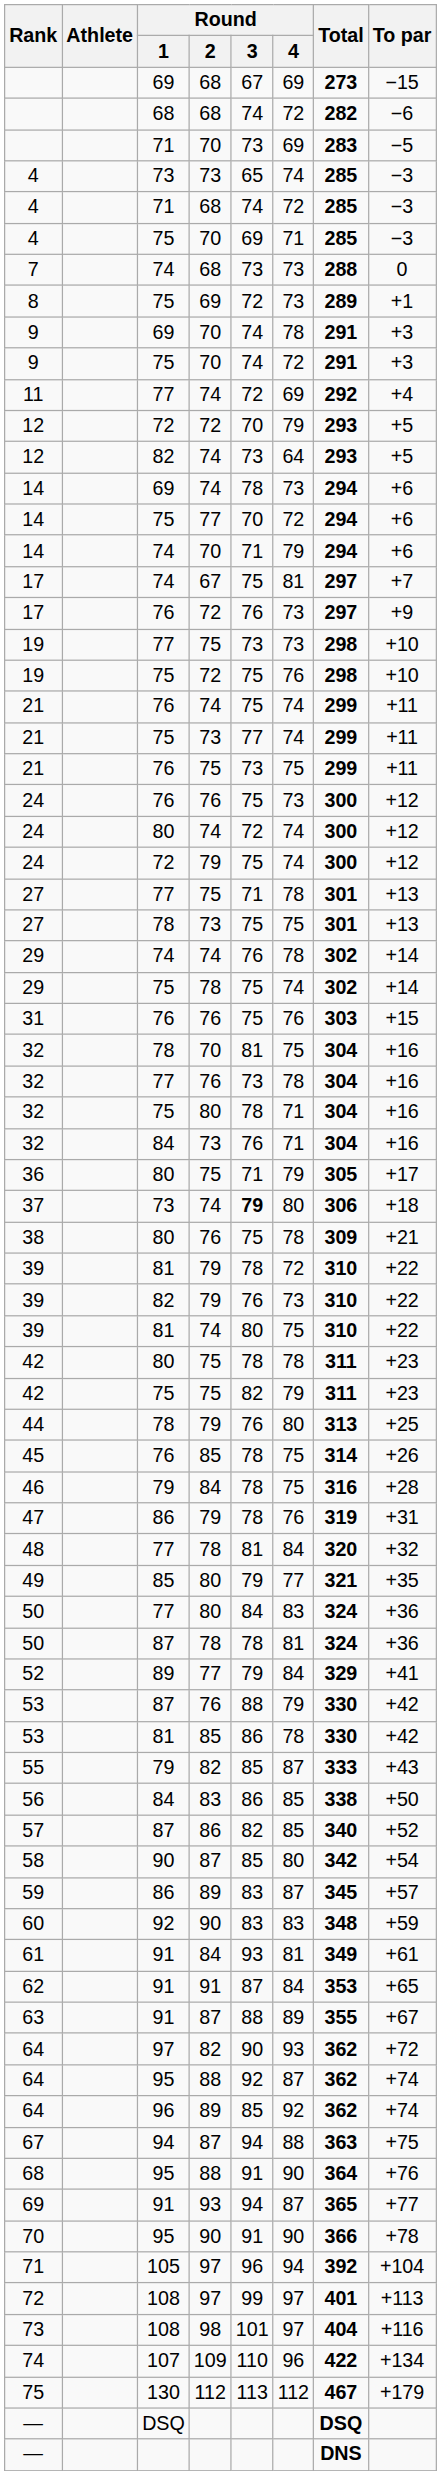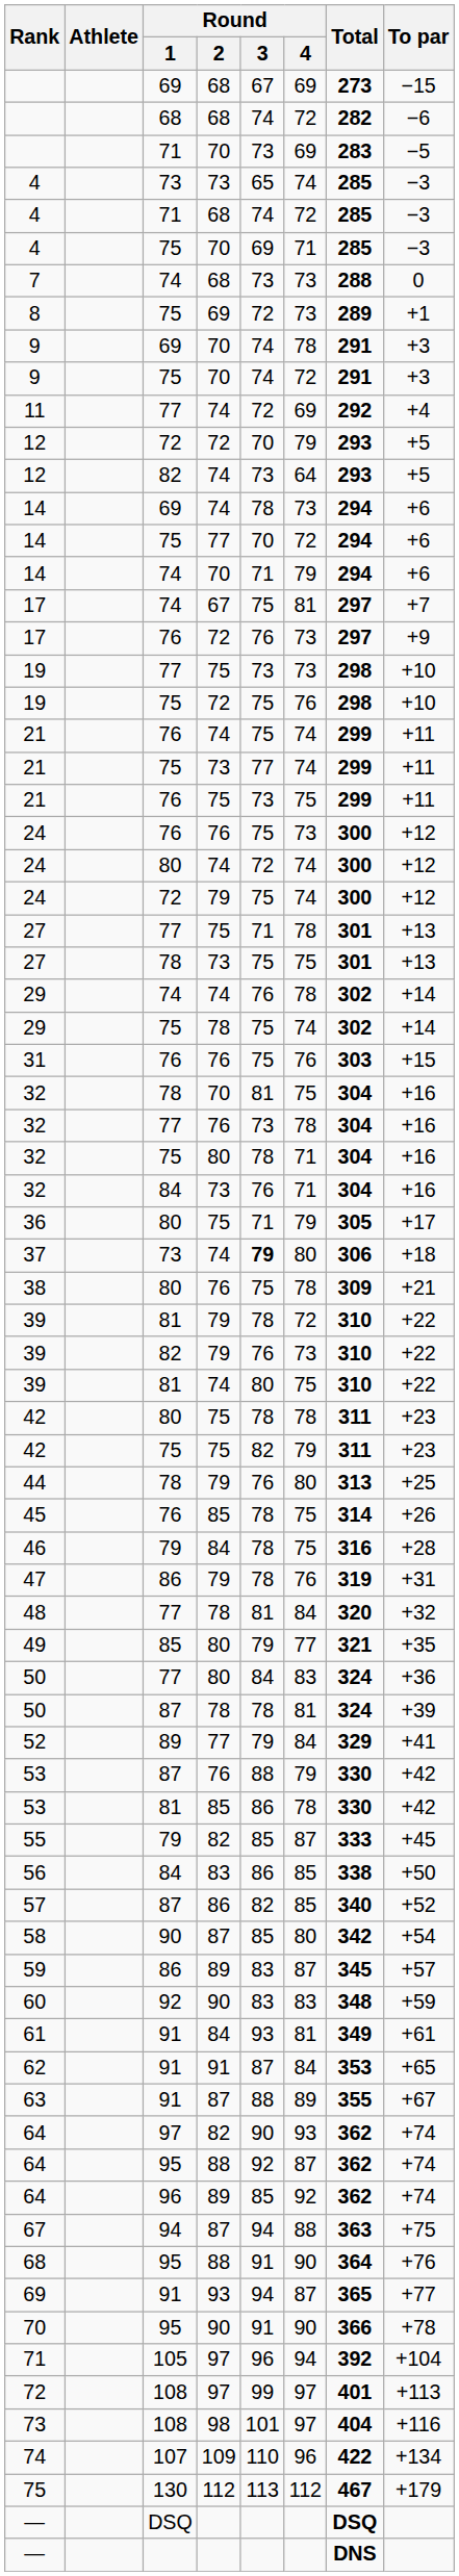 <table class=wikitable style="text-align:center">
 <tr>
 <th rowspan="2">Rank</th>
 <th rowspan="2">Athlete</th>
 <th colspan="4">Round</th>
 <th rowspan="2">Total</th>
 <th rowspan="2">To par</th>
 </tr>
 <tr>
 <th>1</th>
 <th>2</th>
 <th>3</th>
 <th>4</th>
 </tr>
 <tr>
 <td></td>
 <td align=left></td>
 <td>69</td>
 <td>68</td>
 <td>67</td>
 <td>69</td>
 <td><strong>273</strong></td>
 <td>−15</td>
 </tr>
 <tr>
 <td></td>
 <td align=left></td>
 <td>68</td>
 <td>68</td>
 <td>74</td>
 <td>72</td>
 <td><strong>282</strong></td>
 <td>−6</td>
 </tr>
 <tr>
 <td></td>
 <td align=left></td>
 <td>71</td>
 <td>70</td>
 <td>73</td>
 <td>69</td>
 <td><strong>283</strong></td>
 <td>−5</td>
 </tr>
 <tr>
 <td>4</td>
 <td align=left></td>
 <td>73</td>
 <td>73</td>
 <td>65</td>
 <td>74</td>
 <td><strong>285</strong></td>
 <td>−3</td>
 </tr>
 <tr>
 <td>4</td>
 <td align=left></td>
 <td>71</td>
 <td>68</td>
 <td>74</td>
 <td>72</td>
 <td><strong>285</strong></td>
 <td>−3</td>
 </tr>
 <tr>
 <td>4</td>
 <td align=left></td>
 <td>75</td>
 <td>70</td>
 <td>69</td>
 <td>71</td>
 <td><strong>285</strong></td>
 <td>−3</td>
 </tr>
 <tr>
 <td>7</td>
 <td align=left></td>
 <td>74</td>
 <td>68</td>
 <td>73</td>
 <td>73</td>
 <td><strong>288</strong></td>
 <td>0</td>
 </tr>
 <tr>
 <td>8</td>
 <td align=left></td>
 <td>75</td>
 <td>69</td>
 <td>72</td>
 <td>73</td>
 <td><strong>289</strong></td>
 <td>+1</td>
 </tr>
 <tr>
 <td>9</td>
 <td align=left></td>
 <td>69</td>
 <td>70</td>
 <td>74</td>
 <td>78</td>
 <td><strong>291</strong></td>
 <td>+3</td>
 </tr>
 <tr>
 <td>9</td>
 <td align=left></td>
 <td>75</td>
 <td>70</td>
 <td>74</td>
 <td>72</td>
 <td><strong>291</strong></td>
 <td>+3</td>
 </tr>
 <tr>
 <td>11</td>
 <td align=left></td>
 <td>77</td>
 <td>74</td>
 <td>72</td>
 <td>69</td>
 <td><strong>292</strong></td>
 <td>+4</td>
 </tr>
 <tr>
 <td>12</td>
 <td align=left></td>
 <td>72</td>
 <td>72</td>
 <td>70</td>
 <td>79</td>
 <td><strong>293</strong></td>
 <td>+5</td>
 </tr>
 <tr>
 <td>12</td>
 <td align=left></td>
 <td>82</td>
 <td>74</td>
 <td>73</td>
 <td>64</td>
 <td><strong>293</strong></td>
 <td>+5</td>
 </tr>
 <tr>
 <td>14</td>
 <td align=left></td>
 <td>69</td>
 <td>74</td>
 <td>78</td>
 <td>73</td>
 <td><strong>294</strong></td>
 <td>+6</td>
 </tr>
 <tr>
 <td>14</td>
 <td align=left></td>
 <td>75</td>
 <td>77</td>
 <td>70</td>
 <td>72</td>
 <td><strong>294</strong></td>
 <td>+6</td>
 </tr>
 <tr>
 <td>14</td>
 <td align=left></td>
 <td>74</td>
 <td>70</td>
 <td>71</td>
 <td>79</td>
 <td><strong>294</strong></td>
 <td>+6</td>
 </tr>
 <tr>
 <td>17</td>
 <td align=left></td>
 <td>74</td>
 <td>67</td>
 <td>75</td>
 <td>81</td>
 <td><strong>297</strong></td>
 <td>+7</td>
 </tr>
 <tr>
 <td>17</td>
 <td align=left></td>
 <td>76</td>
 <td>72</td>
 <td>76</td>
 <td>73</td>
 <td><strong>297</strong></td>
 <td>+9</td>
 </tr>
 <tr>
 <td>19</td>
 <td align=left></td>
 <td>77</td>
 <td>75</td>
 <td>73</td>
 <td>73</td>
 <td><strong>298</strong></td>
 <td>+10</td>
 </tr>
 <tr>
 <td>19</td>
 <td align=left></td>
 <td>75</td>
 <td>72</td>
 <td>75</td>
 <td>76</td>
 <td><strong>298</strong></td>
 <td>+10</td>
 </tr>
 <tr>
 <td>21</td>
 <td align=left></td>
 <td>76</td>
 <td>74</td>
 <td>75</td>
 <td>74</td>
 <td><strong>299</strong></td>
 <td>+11</td>
 </tr>
 <tr>
 <td>21</td>
 <td align=left></td>
 <td>75</td>
 <td>73</td>
 <td>77</td>
 <td>74</td>
 <td><strong>299</strong></td>
 <td>+11</td>
 </tr>
 <tr>
 <td>21</td>
 <td align=left></td>
 <td>76</td>
 <td>75</td>
 <td>73</td>
 <td>75</td>
 <td><strong>299</strong></td>
 <td>+11</td>
 </tr>
 <tr>
 <td>24</td>
 <td align=left></td>
 <td>76</td>
 <td>76</td>
 <td>75</td>
 <td>73</td>
 <td><strong>300</strong></td>
 <td>+12</td>
 </tr>
 <tr>
 <td>24</td>
 <td align=left></td>
 <td>80</td>
 <td>74</td>
 <td>72</td>
 <td>74</td>
 <td><strong>300</strong></td>
 <td>+12</td>
 </tr>
 <tr>
 <td>24</td>
 <td align=left></td>
 <td>72</td>
 <td>79</td>
 <td>75</td>
 <td>74</td>
 <td><strong>300</strong></td>
 <td>+12</td>
 </tr>
 <tr>
 <td>27</td>
 <td align=left></td>
 <td>77</td>
 <td>75</td>
 <td>71</td>
 <td>78</td>
 <td><strong>301</strong></td>
 <td>+13</td>
 </tr>
 <tr>
 <td>27</td>
 <td align=left></td>
 <td>78</td>
 <td>73</td>
 <td>75</td>
 <td>75</td>
 <td><strong>301</strong></td>
 <td>+13</td>
 </tr>
 <tr>
 <td>29</td>
 <td align=left></td>
 <td>74</td>
 <td>74</td>
 <td>76</td>
 <td>78</td>
 <td><strong>302</strong></td>
 <td>+14</td>
 </tr>
 <tr>
 <td>29</td>
 <td align=left></td>
 <td>75</td>
 <td>78</td>
 <td>75</td>
 <td>74</td>
 <td><strong>302</strong></td>
 <td>+14</td>
 </tr>
 <tr>
 <td>31</td>
 <td align=left></td>
 <td>76</td>
 <td>76</td>
 <td>75</td>
 <td>76</td>
 <td><strong>303</strong></td>
 <td>+15</td>
 </tr>
 <tr>
 <td>32</td>
 <td align=left></td>
 <td>78</td>
 <td>70</td>
 <td>81</td>
 <td>75</td>
 <td><strong>304</strong></td>
 <td>+16</td>
 </tr>
 <tr>
 <td>32</td>
 <td align=left></td>
 <td>77</td>
 <td>76</td>
 <td>73</td>
 <td>78</td>
 <td><strong>304</strong></td>
 <td>+16</td>
 </tr>
 <tr>
 <td>32</td>
 <td align=left></td>
 <td>75</td>
 <td>80</td>
 <td>78</td>
 <td>71</td>
 <td><strong>304</strong></td>
 <td>+16</td>
 </tr>
 <tr>
 <td>32</td>
 <td align=left></td>
 <td>84</td>
 <td>73</td>
 <td>76</td>
 <td>71</td>
 <td><strong>304</strong></td>
 <td>+16</td>
 </tr>
 <tr>
 <td>36</td>
 <td align=left></td>
 <td>80</td>
 <td>75</td>
 <td>71</td>
 <td>79</td>
 <td><strong>305</strong></td>
 <td>+17</td>
 </tr>
 <tr>
 <td>37</td>
 <td align=left></td>
 <td>73</td>
 <td>74</td>
 <td><strong>79</strong></td>
 <td>80</td>
 <td><strong>306</strong></td>
 <td>+18</td>
 </tr>
 <tr>
 <td>38</td>
 <td align=left></td>
 <td>80</td>
 <td>76</td>
 <td>75</td>
 <td>78</td>
 <td><strong>309</strong></td>
 <td>+21</td>
 </tr>
 <tr>
 <td>39</td>
 <td align=left></td>
 <td>81</td>
 <td>79</td>
 <td>78</td>
 <td>72</td>
 <td><strong>310</strong></td>
 <td>+22</td>
 </tr>
 <tr>
 <td>39</td>
 <td align=left></td>
 <td>82</td>
 <td>79</td>
 <td>76</td>
 <td>73</td>
 <td><strong>310</strong></td>
 <td>+22</td>
 </tr>
 <tr>
 <td>39</td>
 <td align=left></td>
 <td>81</td>
 <td>74</td>
 <td>80</td>
 <td>75</td>
 <td><strong>310</strong></td>
 <td>+22</td>
 </tr>
 <tr>
 <td>42</td>
 <td align=left></td>
 <td>80</td>
 <td>75</td>
 <td>78</td>
 <td>78</td>
 <td><strong>311</strong></td>
 <td>+23</td>
 </tr>
 <tr>
 <td>42</td>
 <td align=left></td>
 <td>75</td>
 <td>75</td>
 <td>82</td>
 <td>79</td>
 <td><strong>311</strong></td>
 <td>+23</td>
 </tr>
 <tr>
 <td>44</td>
 <td align=left></td>
 <td>78</td>
 <td>79</td>
 <td>76</td>
 <td>80</td>
 <td><strong>313</strong></td>
 <td>+25</td>
 </tr>
 <tr>
 <td>45</td>
 <td align=left></td>
 <td>76</td>
 <td>85</td>
 <td>78</td>
 <td>75</td>
 <td><strong>314</strong></td>
 <td>+26</td>
 </tr>
 <tr>
 <td>46</td>
 <td align=left></td>
 <td>79</td>
 <td>84</td>
 <td>78</td>
 <td>75</td>
 <td><strong>316</strong></td>
 <td>+28</td>
 </tr>
 <tr>
 <td>47</td>
 <td align=left></td>
 <td>86</td>
 <td>79</td>
 <td>78</td>
 <td>76</td>
 <td><strong>319</strong></td>
 <td>+31</td>
 </tr>
 <tr>
 <td>48</td>
 <td align=left></td>
 <td>77</td>
 <td>78</td>
 <td>81</td>
 <td>84</td>
 <td><strong>320</strong></td>
 <td>+32</td>
 </tr>
 <tr>
 <td>49</td>
 <td align=left></td>
 <td>85</td>
 <td>80</td>
 <td>79</td>
 <td>77</td>
 <td><strong>321</strong></td>
 <td>+35</td>
 </tr>
 <tr>
 <td>50</td>
 <td align=left></td>
 <td>77</td>
 <td>80</td>
 <td>84</td>
 <td>83</td>
 <td><strong>324</strong></td>
 <td>+36</td>
 </tr>
 <tr>
 <td>50</td>
 <td align=left></td>
 <td>87</td>
 <td>78</td>
 <td>78</td>
 <td>81</td>
 <td><strong>324</strong></td>
-<td>+36</td>
+<td>+39</td>
 </tr>
 <tr>
 <td>52</td>
 <td align=left></td>
 <td>89</td>
 <td>77</td>
 <td>79</td>
 <td>84</td>
 <td><strong>329</strong></td>
 <td>+41</td>
 </tr>
 <tr>
 <td>53</td>
 <td align=left></td>
 <td>87</td>
 <td>76</td>
 <td>88</td>
 <td>79</td>
 <td><strong>330</strong></td>
 <td>+42</td>
 </tr>
 <tr>
 <td>53</td>
 <td align=left></td>
 <td>81</td>
 <td>85</td>
 <td>86</td>
 <td>78</td>
 <td><strong>330</strong></td>
 <td>+42</td>
 </tr>
 <tr>
 <td>55</td>
 <td align=left></td>
 <td>79</td>
 <td>82</td>
 <td>85</td>
 <td>87</td>
 <td><strong>333</strong></td>
-<td>+43</td>
+<td>+45</td>
 </tr>
 <tr>
 <td>56</td>
 <td align=left></td>
 <td>84</td>
 <td>83</td>
 <td>86</td>
 <td>85</td>
 <td><strong>338</strong></td>
 <td>+50</td>
 </tr>
 <tr>
 <td>57</td>
 <td align=left></td>
 <td>87</td>
 <td>86</td>
 <td>82</td>
 <td>85</td>
 <td><strong>340</strong></td>
 <td>+52</td>
 </tr>
 <tr>
 <td>58</td>
 <td align=left></td>
 <td>90</td>
 <td>87</td>
 <td>85</td>
 <td>80</td>
 <td><strong>342</strong></td>
 <td>+54</td>
 </tr>
 <tr>
 <td>59</td>
 <td align=left></td>
 <td>86</td>
 <td>89</td>
 <td>83</td>
 <td>87</td>
 <td><strong>345</strong></td>
 <td>+57</td>
 </tr>
 <tr>
 <td>60</td>
 <td align=left></td>
 <td>92</td>
 <td>90</td>
 <td>83</td>
 <td>83</td>
 <td><strong>348</strong></td>
 <td>+59</td>
 </tr>
 <tr>
 <td>61</td>
 <td align=left></td>
 <td>91</td>
 <td>84</td>
 <td>93</td>
 <td>81</td>
 <td><strong>349</strong></td>
 <td>+61</td>
 </tr>
 <tr>
 <td>62</td>
 <td align=left></td>
 <td>91</td>
 <td>91</td>
 <td>87</td>
 <td>84</td>
 <td><strong>353</strong></td>
 <td>+65</td>
 </tr>
 <tr>
 <td>63</td>
 <td align=left></td>
 <td>91</td>
 <td>87</td>
 <td>88</td>
 <td>89</td>
 <td><strong>355</strong></td>
 <td>+67</td>
 </tr>
 <tr>
 <td>64</td>
 <td align=left></td>
 <td>97</td>
 <td>82</td>
 <td>90</td>
 <td>93</td>
 <td><strong>362</strong></td>
-<td>+72</td>
+<td>+74</td>
 </tr>
 <tr>
 <td>64</td>
 <td align=left></td>
 <td>95</td>
 <td>88</td>
 <td>92</td>
 <td>87</td>
 <td><strong>362</strong></td>
 <td>+74</td>
 </tr>
 <tr>
 <td>64</td>
 <td align=left></td>
 <td>96</td>
 <td>89</td>
 <td>85</td>
 <td>92</td>
 <td><strong>362</strong></td>
 <td>+74</td>
 </tr>
 <tr>
 <td>67</td>
 <td align=left></td>
 <td>94</td>
 <td>87</td>
 <td>94</td>
 <td>88</td>
 <td><strong>363</strong></td>
 <td>+75</td>
 </tr>
 <tr>
 <td>68</td>
 <td align=left></td>
 <td>95</td>
 <td>88</td>
 <td>91</td>
 <td>90</td>
 <td><strong>364</strong></td>
 <td>+76</td>
 </tr>
 <tr>
 <td>69</td>
 <td align=left></td>
 <td>91</td>
 <td>93</td>
 <td>94</td>
 <td>87</td>
 <td><strong>365</strong></td>
 <td>+77</td>
 </tr>
 <tr>
 <td>70</td>
 <td align=left></td>
 <td>95</td>
 <td>90</td>
 <td>91</td>
 <td>90</td>
 <td><strong>366</strong></td>
 <td>+78</td>
 </tr>
 <tr>
 <td>71</td>
 <td align=left></td>
 <td>105</td>
 <td>97</td>
 <td>96</td>
 <td>94</td>
 <td><strong>392</strong></td>
 <td>+104</td>
 </tr>
 <tr>
 <td>72</td>
 <td align=left></td>
 <td>108</td>
 <td>97</td>
 <td>99</td>
 <td>97</td>
 <td><strong>401</strong></td>
 <td>+113</td>
 </tr>
 <tr>
 <td>73</td>
 <td align=left></td>
 <td>108</td>
 <td>98</td>
 <td>101</td>
 <td>97</td>
 <td><strong>404</strong></td>
 <td>+116</td>
 </tr>
 <tr>
 <td>74</td>
 <td align=left></td>
 <td>107</td>
 <td>109</td>
 <td>110</td>
 <td>96</td>
 <td><strong>422</strong></td>
 <td>+134</td>
 </tr>
 <tr>
 <td>75</td>
 <td align=left></td>
 <td>130</td>
 <td>112</td>
 <td>113</td>
 <td>112</td>
 <td><strong>467</strong></td>
 <td>+179</td>
 </tr>
 <tr>
 <td>—</td>
 <td align=left></td>
 <td>DSQ</td>
 <td></td>
 <td></td>
 <td></td>
 <td><strong>DSQ</strong></td>
 <td></td>
 </tr>
 <tr>
 <td>—</td>
 <td align=left></td>
 <td></td>
 <td></td>
 <td></td>
 <td></td>
 <td><strong>DNS</strong></td>
 <td></td>
 </tr>
 </table>
